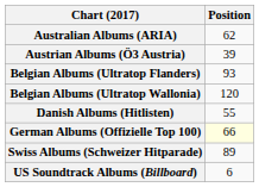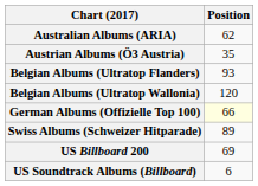 <table class="wikitable sortable plainrowheaders" style="text-align:center">
 <tr>
 <th scope="col">Chart (2017)</th>
 <th scope="col">Position</th>
 </tr>
 <tr>
 <th scope="row">Australian Albums (ARIA)</th>
 <td>62</td>
 </tr>
 <tr>
 <th scope="row">Austrian Albums (Ö3 Austria)</th>
-<td>39</td>
+<td>35</td>
 </tr>
 <tr>
 <th scope="row">Belgian Albums (Ultratop Flanders)</th>
 <td>93</td>
 </tr>
 <tr>
 <th scope="row">Belgian Albums (Ultratop Wallonia)</th>
 <td>120</td>
 </tr>
 <tr>
-<th scope="row">Danish Albums (Hitlisten)</th>
-<td>55</td>
-</tr>
-<tr>
 <th scope="row">German Albums (Offizielle Top 100)</th>
 <td style="background: lightyellow;">66</td>
 </tr>
 <tr>
 <th scope="row">Swiss Albums (Schweizer Hitparade)</th>
 <td>89</td>
 </tr>
 <tr>
+<th scope="row">US <em>Billboard</em> 200</th>
+<td>69</td>
+</tr>
+<tr>
 <th scope="row">US Soundtrack Albums (<em>Billboard</em>)</th>
 <td>6</td>
 </tr>
 </table>
